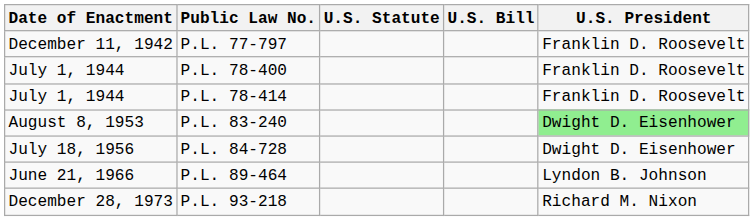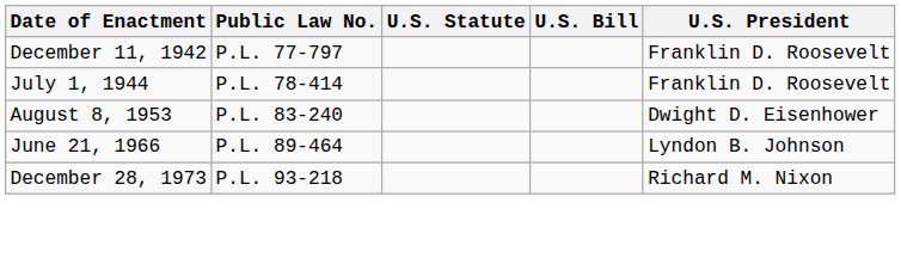 <table class="wikitable">
 <tr>
 <th>Date of Enactment</th>
 <th>Public Law No.</th>
 <th>U.S. Statute</th>
 <th>U.S. Bill</th>
 <th>U.S. President</th>
 </tr>
 <tr>
 <td>December 11, 1942</td>
 <td>P.L. 77-797</td>
 <td></td>
 <td></td>
 <td>Franklin D. Roosevelt</td>
 </tr>
 <tr>
 <td>July 1, 1944</td>
-<td>P.L. 78-400</td>
-<td></td>
-<td></td>
-<td>Franklin D. Roosevelt</td>
-</tr>
-<tr>
-<td>July 1, 1944</td>
 <td>P.L. 78-414</td>
 <td></td>
 <td></td>
 <td>Franklin D. Roosevelt</td>
 </tr>
 <tr>
 <td>August 8, 1953</td>
 <td>P.L. 83-240</td>
-<td></td>
-<td></td>
-<td style="background: lightgreen;">Dwight D. Eisenhower</td>
-</tr>
-<tr>
-<td>July 18, 1956</td>
-<td>P.L. 84-728</td>
 <td></td>
 <td></td>
 <td>Dwight D. Eisenhower</td>
 </tr>
 <tr>
 <td>June 21, 1966</td>
 <td>P.L. 89-464</td>
 <td></td>
 <td></td>
 <td>Lyndon B. Johnson</td>
 </tr>
 <tr>
 <td>December 28, 1973</td>
 <td>P.L. 93-218</td>
 <td></td>
 <td></td>
 <td>Richard M. Nixon</td>
 </tr>
 </table>
